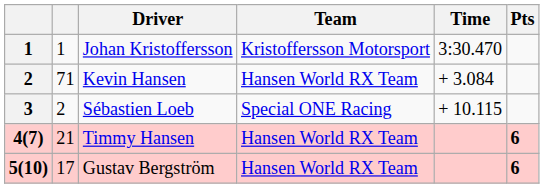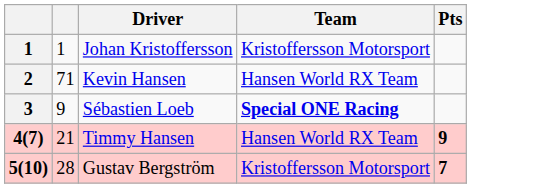 <table class="wikitable" style="font-size:95%">
 <tr>
 <th></th>
 <th></th>
 <th>Driver</th>
 <th>Team</th>
-<th>Time</th>
 <th>Pts</th>
 </tr>
 <tr>
 <th>1</th>
 <td>1</td>
 <td> <a href='#'>Johan Kristoffersson</a></td>
 <td><a href='#'>Kristoffersson Motorsport</a></td>
-<td>3:30.470</td>
 <td></td>
 </tr>
 <tr>
 <th>2</th>
 <td>71</td>
 <td> <a href='#'>Kevin Hansen</a></td>
 <td><a href='#'>Hansen World RX Team</a></td>
-<td>+ 3.084</td>
 <td></td>
 </tr>
 <tr>
 <th>3</th>
-<td>2</td>
+<td>9</td>
 <td> <a href='#'>Sébastien Loeb</a></td>
-<td><a href='#'>Special ONE Racing</a></td>
-<td>+ 10.115</td>
+<td><strong><a href='#'>Special ONE Racing</a></strong></td>
 <td></td>
 </tr>
 <tr>
 <th style="background:#ffcccc;">4(7)</th>
 <td style="background:#ffcccc;">21</td>
 <td style="background:#ffcccc;"> <a href='#'>Timmy Hansen</a></td>
 <td style="background:#ffcccc;"><a href='#'>Hansen World RX Team</a></td>
-<td style="background:#ffcccc;"></td>
-<td style="background:#ffcccc;"><strong>6</strong></td>
+<td style="background:#ffcccc;"><strong>9</strong></td>
 </tr>
 <tr>
 <th style="background:#ffcccc;">5(10)</th>
-<td style="background:#ffcccc;">17</td>
+<td style="background:#ffcccc;">28</td>
 <td style="background:#ffcccc;"> Gustav Bergström</td>
-<td style="background:#ffcccc;"><a href='#'>Hansen World RX Team</a></td>
-<td style="background:#ffcccc;"></td>
-<td style="background:#ffcccc;"><strong>6</strong></td>
+<td style="background:#ffcccc;"><a href='#'>Kristoffersson Motorsport</a></td>
+<td style="background:#ffcccc;"><strong>7</strong></td>
 </tr>
 </table>
